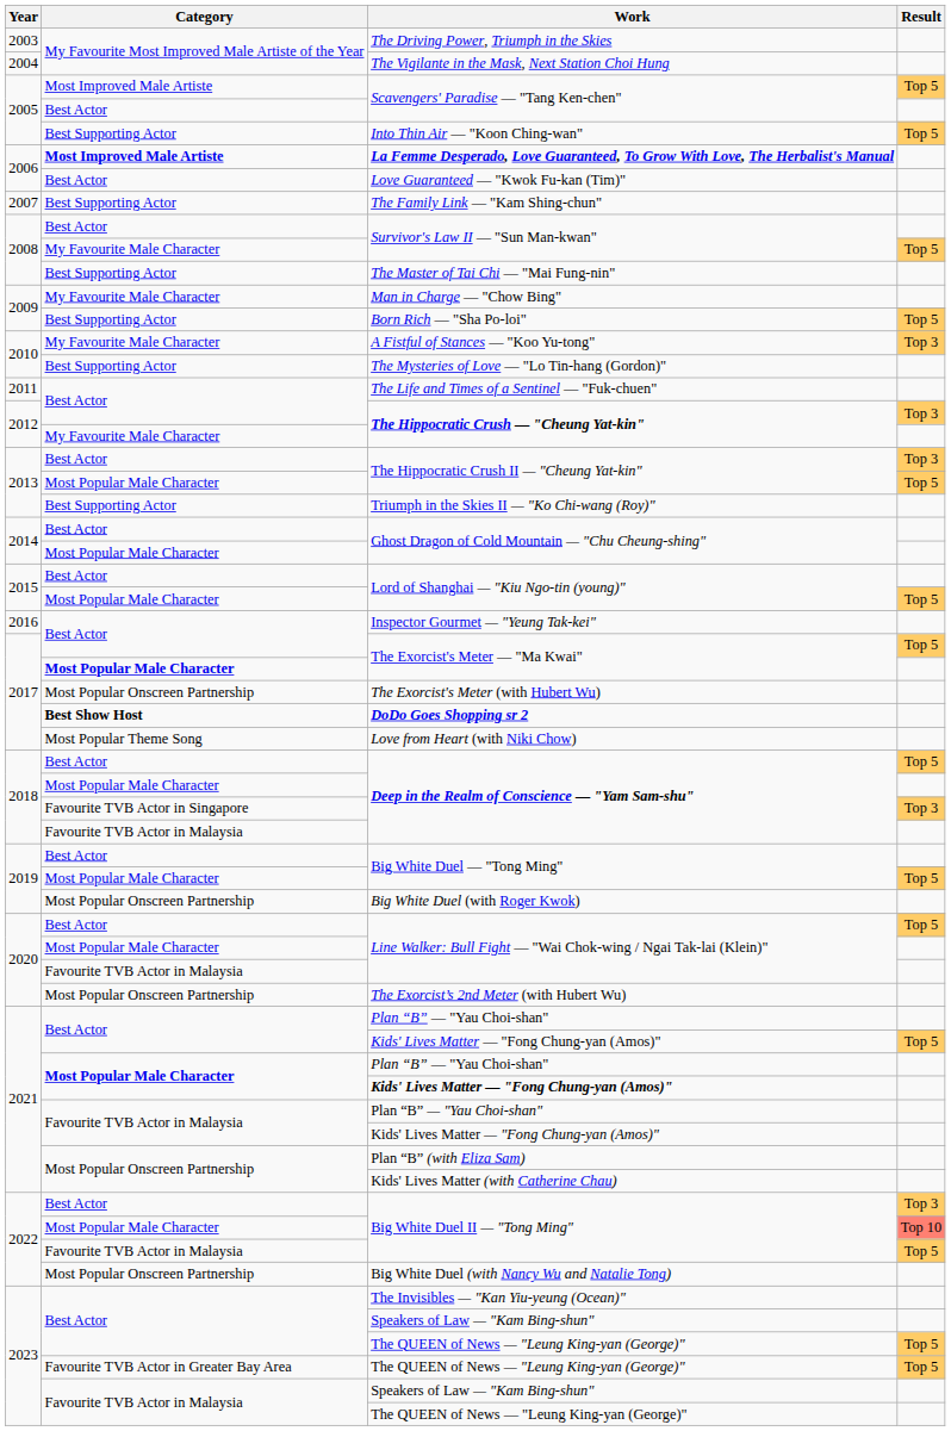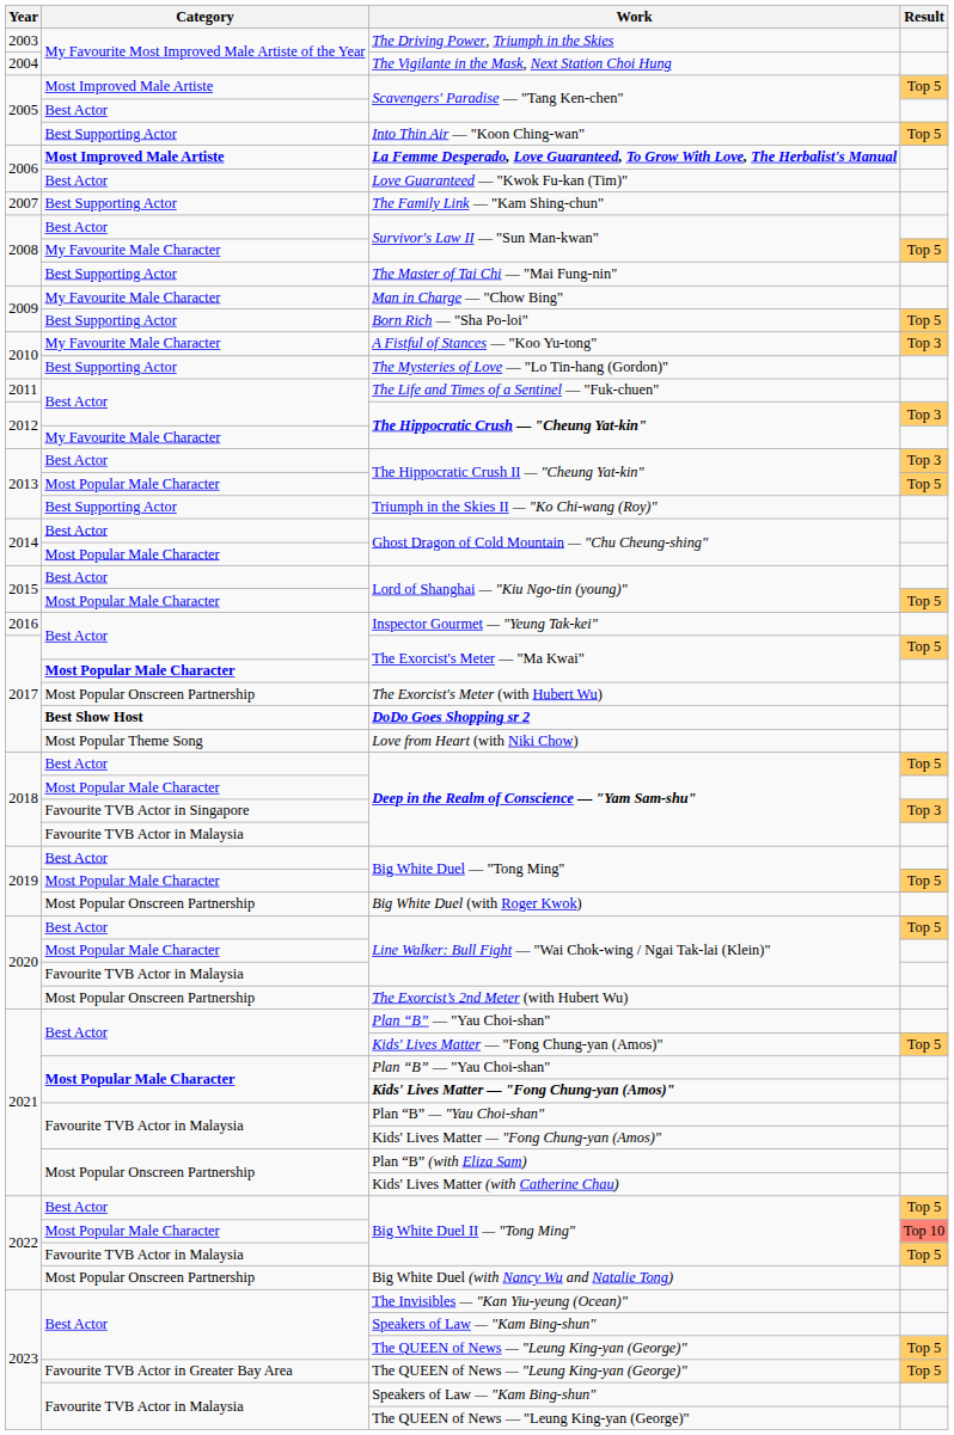 <table class="wikitable sortable">
 <tr>
 <th>Year</th>
 <th>Category</th>
 <th>Work</th>
 <th>Result</th>
 </tr>
 <tr>
 <td>2003</td>
 <td rowspan="2"><a href='#'>My Favourite Most Improved Male Artiste of the Year</a></td>
 <td><em><a href='#'>The Driving Power</a></em>, <em><a href='#'>Triumph in the Skies</a></em></td>
 <td></td>
 </tr>
 <tr>
 <td>2004</td>
 <td><em><a href='#'>The Vigilante in the Mask</a></em>, <em><a href='#'>Next Station Choi Hung</a></em></td>
 <td></td>
 </tr>
 <tr>
 <td rowspan="3">2005</td>
 <td><a href='#'>Most Improved Male Artiste</a></td>
 <td rowspan="2"><em><a href='#'>Scavengers' Paradise</a></em> — "Tang Ken-chen"</td>
 <td style="background-color:#ffcc66; text-align:center;">Top 5</td>
 </tr>
 <tr>
 <td><a href='#'>Best Actor</a></td>
 <td></td>
 </tr>
 <tr>
 <td><a href='#'>Best Supporting Actor</a></td>
 <td><em><a href='#'>Into Thin Air</a></em> — "Koon Ching-wan"</td>
 <td style="background-color:#ffcc66; text-align:center;">Top 5</td>
 </tr>
 <tr>
 <td rowspan="2">2006</td>
 <td><strong><a href='#'>Most Improved Male Artiste</a> </strong></td>
 <td><strong><em><a href='#'>La Femme Desperado</a><em>, </em><a href='#'>Love Guaranteed</a><em>, </em><a href='#'>To Grow With Love</a><em>, </em><a href='#'>The Herbalist's Manual</a></em></strong></td>
 <td></td>
 </tr>
 <tr>
 <td><a href='#'>Best Actor</a></td>
 <td><em><a href='#'>Love Guaranteed</a></em> — "Kwok Fu-kan (Tim)"</td>
 <td></td>
 </tr>
 <tr>
 <td>2007</td>
 <td><a href='#'>Best Supporting Actor</a></td>
 <td><em><a href='#'>The Family Link</a></em> — "Kam Shing-chun"</td>
 <td></td>
 </tr>
 <tr>
 <td rowspan="3">2008</td>
 <td><a href='#'>Best Actor</a></td>
 <td rowspan="2"><em><a href='#'>Survivor's Law II</a></em> — "Sun Man-kwan"</td>
 <td></td>
 </tr>
 <tr>
 <td><a href='#'>My Favourite Male Character</a></td>
 <td style="background-color:#ffcc66; text-align:center;">Top 5</td>
 </tr>
 <tr>
 <td><a href='#'>Best Supporting Actor</a></td>
 <td><em><a href='#'>The Master of Tai Chi</a></em> — "Mai Fung-nin"</td>
 <td></td>
 </tr>
 <tr>
 <td rowspan="2">2009</td>
 <td><a href='#'>My Favourite Male Character</a></td>
 <td><em><a href='#'>Man in Charge</a></em> — "Chow Bing"</td>
 <td></td>
 </tr>
 <tr>
 <td><a href='#'>Best Supporting Actor</a></td>
 <td><em><a href='#'>Born Rich</a></em> — "Sha Po-loi"</td>
 <td style="background-color:#ffcc66; text-align:center;">Top 5</td>
 </tr>
 <tr>
 <td rowspan="2">2010</td>
 <td><a href='#'>My Favourite Male Character</a></td>
 <td><em><a href='#'>A Fistful of Stances</a></em> — "Koo Yu-tong"</td>
 <td style="background-color:#ffcc66; text-align:center;">Top 3</td>
 </tr>
 <tr>
 <td><a href='#'>Best Supporting Actor</a></td>
 <td><em><a href='#'>The Mysteries of Love</a></em> — "Lo Tin-hang (Gordon)"</td>
 <td></td>
 </tr>
 <tr>
 <td>2011</td>
 <td rowspan="2"><a href='#'>Best Actor</a></td>
 <td><em><a href='#'>The Life and Times of a Sentinel</a></em> — "Fuk-chuen"</td>
 <td></td>
 </tr>
 <tr>
 <td rowspan="2">2012</td>
 <td rowspan="2"><strong><em><a href='#'>The Hippocratic Crush</a><em> — "Cheung Yat-kin"<strong></td>
 <td style="background-color:#ffcc66; text-align:center;">Top 3</td>
 </tr>
 <tr>
 <td></strong><a href='#'>My Favourite Male Character</a><strong></td>
 <td></td>
 </tr>
 <tr>
 <td rowspan="3">2013</td>
 <td><a href='#'>Best Actor</a></td>
 <td rowspan="2"></em><a href='#'>The Hippocratic Crush II</a><em> — "Cheung Yat-kin"</td>
 <td style="background-color:#ffcc66; text-align:center;">Top 3</td>
 </tr>
 <tr>
 <td><a href='#'>Most Popular Male Character</a></td>
 <td style="background-color:#ffcc66; text-align:center;">Top 5</td>
 </tr>
 <tr>
 <td><a href='#'>Best Supporting Actor</a></td>
 <td></em><a href='#'>Triumph in the Skies II</a><em> — "Ko Chi-wang (Roy)"</td>
 <td></td>
 </tr>
 <tr>
 <td rowspan="2">2014</td>
 <td><a href='#'>Best Actor</a></td>
 <td rowspan="2"></em><a href='#'>Ghost Dragon of Cold Mountain</a><em> — "Chu Cheung-shing"</td>
 <td></td>
 </tr>
 <tr>
 <td><a href='#'>Most Popular Male Character</a></td>
 <td></td>
 </tr>
 <tr>
 <td rowspan="2">2015</td>
 <td><a href='#'>Best Actor</a></td>
 <td rowspan="2"></em><a href='#'>Lord of Shanghai</a><em> — "Kiu Ngo-tin (young)"</td>
 <td></td>
 </tr>
 <tr>
 <td><a href='#'>Most Popular Male Character</a></td>
 <td style="background-color:#ffcc66; text-align:center;">Top 5</td>
 </tr>
 <tr>
 <td>2016</td>
 <td rowspan="2"><a href='#'>Best Actor</a></td>
 <td></em><a href='#'>Inspector Gourmet</a><em> — "Yeung Tak-kei"</td>
 <td></td>
 </tr>
 <tr>
 <td rowspan="5">2017</td>
 <td rowspan="2"></em></strong><a href='#'>The Exorcist's Meter</a></em> — "Ma Kwai"</strong></td>
 <td style="background-color:#ffcc66; text-align:center;">Top 5</td>
 </tr>
 <tr>
 <td><strong><a href='#'>Most Popular Male Character</a></strong></td>
 <td></td>
 </tr>
 <tr>
 <td>Most Popular Onscreen Partnership</td>
 <td><em>The Exorcist's Meter</em> (with <a href='#'>Hubert Wu</a>)</td>
 <td></td>
 </tr>
 <tr>
 <td><strong>Best Show Host</strong></td>
 <td><strong><em><a href='#'>DoDo Goes Shopping sr 2</a></em></strong></td>
 <td></td>
 </tr>
 <tr>
 <td>Most Popular Theme Song</td>
 <td><em>Love from Heart</em> (with <a href='#'>Niki Chow</a>)</td>
 <td></td>
 </tr>
 <tr>
 <td rowspan="4">2018</td>
 <td><a href='#'>Best Actor</a></td>
 <td rowspan="4"><strong><em><a href='#'>Deep in the Realm of Conscience</a><em> — "Yam Sam-shu"<strong></td>
 <td style="background-color:#ffcc66; text-align:center;">Top 5</td>
 </tr>
 <tr>
 <td></strong><a href='#'>Most Popular Male Character</a><strong></td>
 <td></td>
 </tr>
 <tr>
 <td>Favourite TVB Actor in Singapore</td>
 <td style="background-color:#ffcc66; text-align:center;">Top 3</td>
 </tr>
 <tr>
 <td>Favourite TVB Actor in Malaysia</td>
 <td></td>
 </tr>
 <tr>
 <td rowspan="3">2019</td>
 <td></strong><a href='#'>Best Actor</a> <strong></td>
 <td rowspan="2"></em></strong><a href='#'>Big White Duel</a></em> — "Tong Ming"</strong></td>
 <td></td>
 </tr>
 <tr>
 <td><a href='#'>Most Popular Male Character</a></td>
 <td style="background-color:#ffcc66; text-align:center;">Top 5</td>
 </tr>
 <tr>
 <td>Most Popular Onscreen Partnership</td>
 <td><em>Big White Duel</em> (with <a href='#'>Roger Kwok</a>)</td>
 <td></td>
 </tr>
 <tr>
 <td rowspan="4">2020</td>
 <td><a href='#'>Best Actor</a></td>
 <td rowspan="3"><em><a href='#'>Line Walker: Bull Fight</a></em> — "Wai Chok-wing / Ngai Tak-lai (Klein)"</td>
 <td style="background-color:#ffcc66; text-align:center;">Top 5</td>
 </tr>
 <tr>
 <td><a href='#'>Most Popular Male Character</a></td>
 <td></td>
 </tr>
 <tr>
 <td>Favourite TVB Actor in Malaysia</td>
 <td></td>
 </tr>
 <tr>
 <td>Most Popular Onscreen Partnership</td>
 <td><em><a href='#'>The Exorcist’s 2nd Meter</a></em> (with Hubert Wu)</td>
 <td></td>
 </tr>
 <tr>
 <td rowspan="8">2021</td>
 <td rowspan="2"><a href='#'>Best Actor</a></td>
 <td><em><a href='#'>Plan “B”</a></em> — "Yau Choi-shan"</td>
 <td></td>
 </tr>
 <tr>
 <td><em><a href='#'>Kids' Lives Matter</a></em> — "Fong Chung-yan (Amos)"</td>
 <td style="background-color:#ffcc66; text-align:center;">Top 5</td>
 </tr>
 <tr>
 <td rowspan="2"><strong><a href='#'>Most Popular Male Character</a></strong></td>
 <td><em>Plan “B”</em> — "Yau Choi-shan"</td>
 <td></td>
 </tr>
 <tr>
 <td><strong><em>Kids' Lives Matter<em> — "Fong Chung-yan (Amos)"<strong></td>
 <td></td>
 </tr>
 <tr>
 <td rowspan="2">Favourite TVB Actor in Malaysia</td>
 <td></em>Plan “B”<em> — "Yau Choi-shan"</td>
 <td></td>
 </tr>
 <tr>
 <td></em>Kids' Lives Matter<em> — "Fong Chung-yan (Amos)"</td>
 <td></td>
 </tr>
 <tr>
 <td rowspan="2">Most Popular Onscreen Partnership</td>
 <td></em>Plan “B”<em> (with <a href='#'>Eliza Sam</a>)</td>
 <td></td>
 </tr>
 <tr>
 <td></em>Kids' Lives Matter<em> (with <a href='#'>Catherine Chau</a>)</td>
 <td></td>
 </tr>
 <tr>
 <td rowspan="4">2022</td>
 <td><a href='#'>Best Actor</a></td>
 <td rowspan="3"></em><a href='#'>Big White Duel II</a><em> — "Tong Ming"</td>
-<td style="background-color:#ffcc66; text-align:center;">Top 3</td>
+<td style="background-color:#ffcc66; text-align:center;">Top 5</td>
 </tr>
 <tr>
 <td><a href='#'>Most Popular Male Character</a></td>
 <td style="background-color:#ff8072; text-align:center;">Top 10</td>
 </tr>
 <tr>
 <td>Favourite TVB Actor in Malaysia</td>
 <td style="background-color:#ffcc66; text-align:center;">Top 5</td>
 </tr>
 <tr>
 <td>Most Popular Onscreen Partnership</td>
 <td></em>Big White Duel<em> (with <a href='#'>Nancy Wu</a> and <a href='#'>Natalie Tong</a>)</td>
 <td></td>
 </tr>
 <tr>
 <td rowspan="6">2023</td>
 <td rowspan="3"><a href='#'>Best Actor</a></td>
 <td></em><a href='#'>The Invisibles</a><em> — "Kan Yiu-yeung (Ocean)"</td>
 <td></td>
 </tr>
 <tr>
 <td></em><a href='#'>Speakers of Law</a><em> — "Kam Bing-shun"</td>
 <td></td>
 </tr>
 <tr>
 <td></em><a href='#'>The QUEEN of News</a><em> — "Leung King-yan (George)"</td>
 <td style="background-color:#ffcc66; text-align:center;">Top 5</td>
 </tr>
 <tr>
 <td>Favourite TVB Actor in Greater Bay Area</td>
 <td></em>The QUEEN of News<em> — "Leung King-yan (George)"</td>
 <td style="background-color:#ffcc66; text-align:center;">Top 5</td>
 </tr>
 <tr>
 <td rowspan="2"></strong> Favourite TVB Actor in Malaysia <strong></td>
 <td></em>Speakers of Law<em> — "Kam Bing-shun"</td>
 <td></td>
 </tr>
 <tr>
 <td></em></strong> The QUEEN of News</em> — "Leung King-yan (George)"</strong></td>
 <td></td>
 </tr>
 </table>
